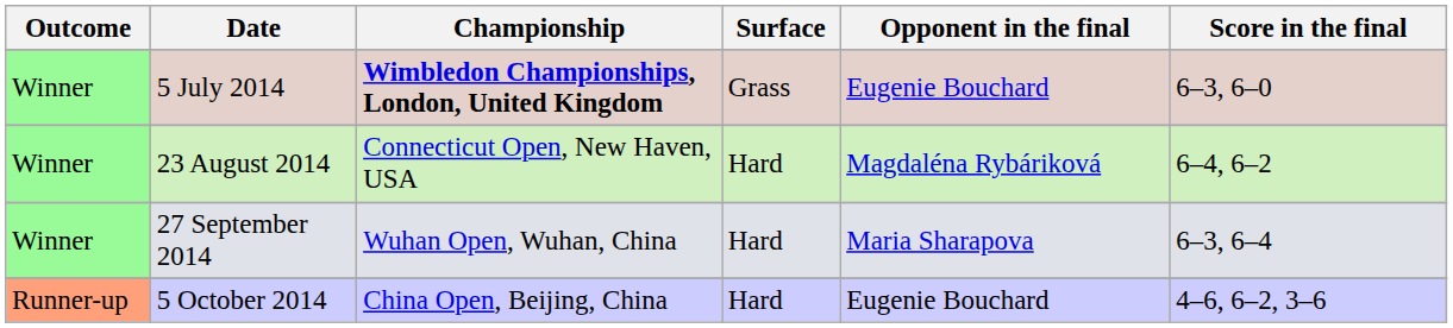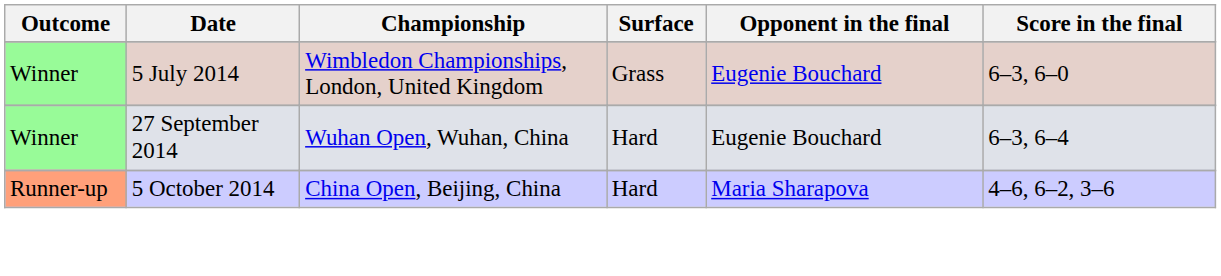 <table class="sortable wikitable" style=font-size:97%>
 <tr>
 <th width=75>Outcome</th>
 <th width=110>Date</th>
 <th width=200>Championship</th>
 <th width=60>Surface</th>
 <th width=180>Opponent in the final</th>
 <th width=150>Score in the final</th>
 </tr>
 <tr>
 </tr>
 <tr bgcolor=e5d1cb>
 <td bgcolor=98FB98>Winner</td>
 <td>5 July 2014</td>
-<td><strong><a href='#'>Wimbledon Championships</a>, London, United Kingdom</strong></td>
+<td><a href='#'>Wimbledon Championships</a>, London, United Kingdom</td>
 <td>Grass</td>
 <td> <a href='#'>Eugenie Bouchard</a></td>
 <td>6–3, 6–0</td>
 </tr>
 <tr>
-</tr>
-<tr bgcolor=#D0F0C0>
-<td bgcolor=98FB98>Winner</td>
-<td>23 August 2014</td>
-<td><a href='#'>Connecticut Open</a>, New Haven, USA</td>
-<td>Hard</td>
-<td> <a href='#'>Magdaléna Rybáriková</a></td>
-<td>6–4, 6–2</td>
 </tr>
 <tr>
 </tr>
 <tr bgcolor=#dfe2e9>
 <td bgcolor=98FB98>Winner</td>
 <td>27 September 2014</td>
 <td><a href='#'>Wuhan Open</a>, Wuhan, China</td>
 <td>Hard</td>
-<td> <a href='#'>Maria Sharapova</a></td>
+<td> Eugenie Bouchard</td>
 <td>6–3, 6–4</td>
 </tr>
 <tr>
 </tr>
 <tr bgcolor=CCCCFF>
 <td bgcolor=ffa07a>Runner-up</td>
 <td>5 October 2014</td>
 <td><a href='#'>China Open</a>, Beijing, China</td>
 <td>Hard</td>
-<td> Eugenie Bouchard</td>
+<td> <a href='#'>Maria Sharapova</a></td>
 <td>4–6, 6–2, 3–6</td>
 </tr>
 </table>
